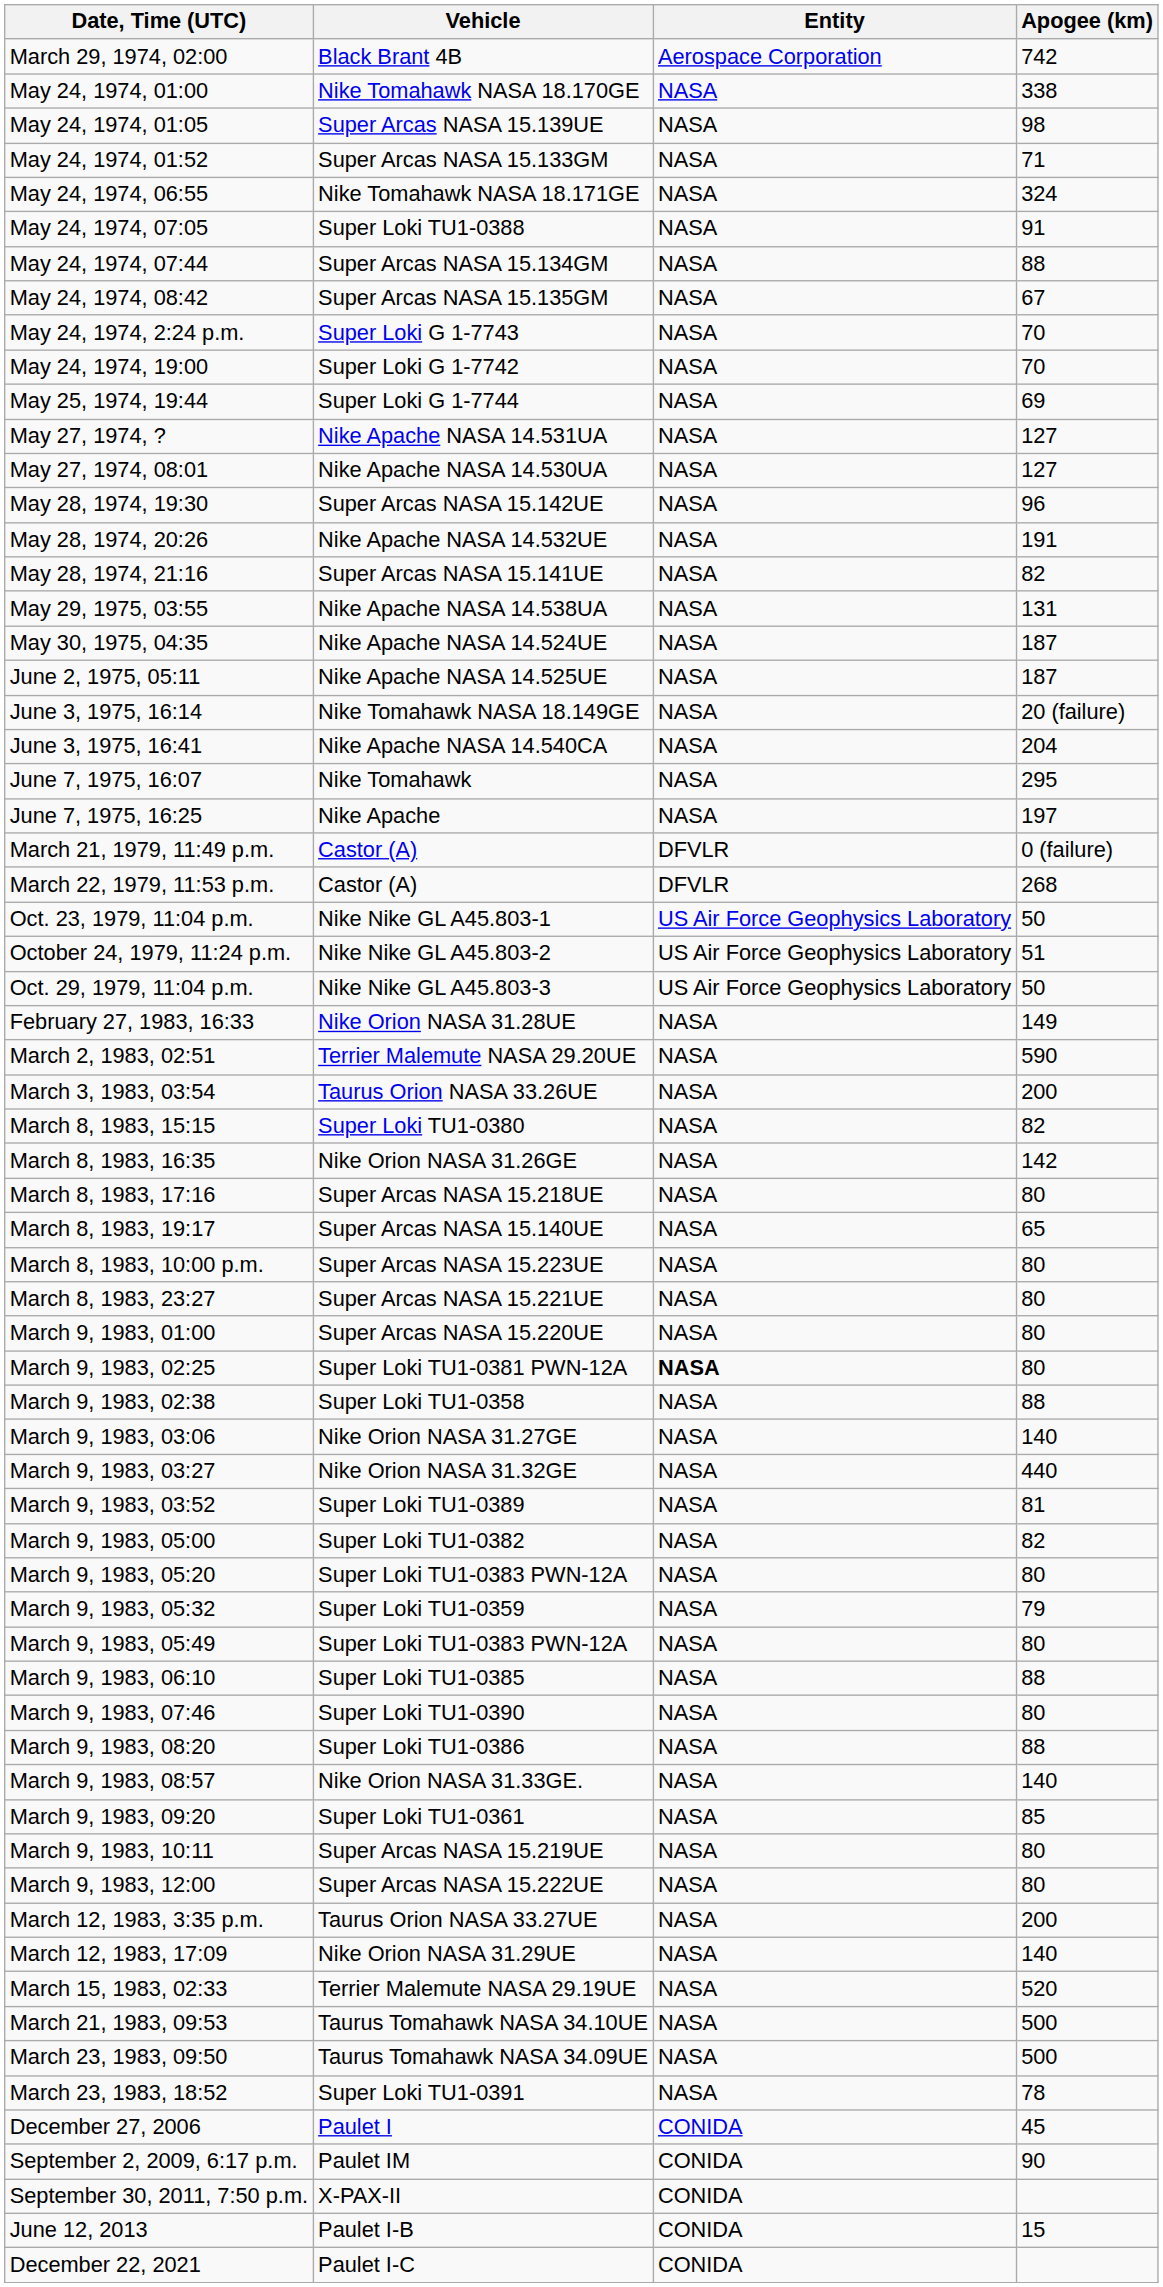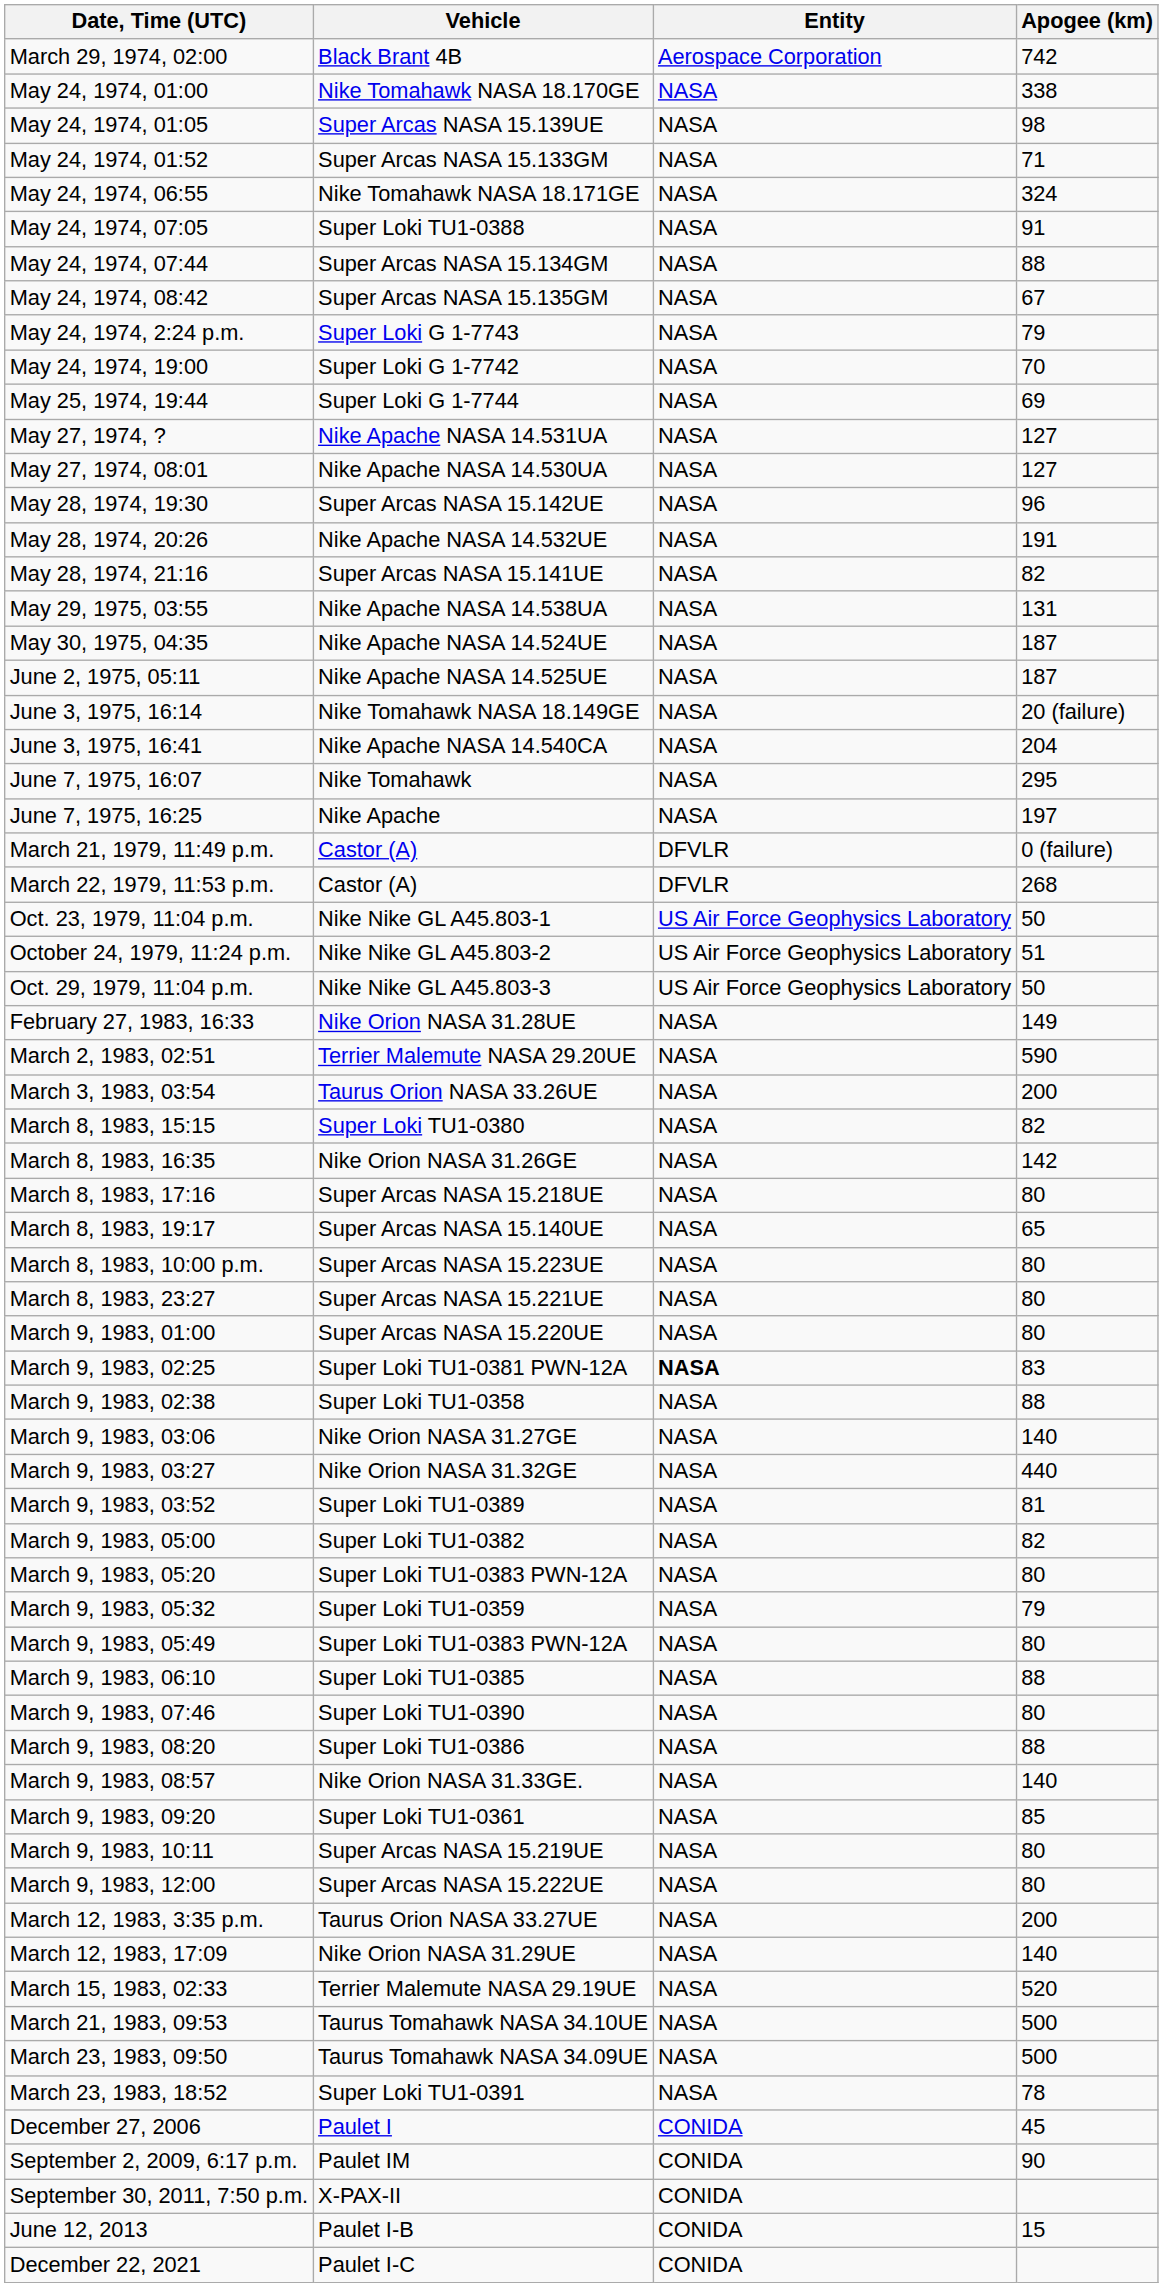 <table class="wikitable sortable">
 <tr>
 <th>Date, Time (UTC)</th>
 <th>Vehicle</th>
 <th>Entity</th>
 <th>Apogee (km)</th>
 </tr>
 <tr>
 <td>March 29, 1974, 02:00</td>
 <td><a href='#'>Black Brant</a> 4B</td>
 <td><a href='#'>Aerospace Corporation</a></td>
 <td>742</td>
 </tr>
 <tr>
 <td>May 24, 1974, 01:00</td>
 <td><a href='#'>Nike Tomahawk</a> NASA 18.170GE</td>
 <td><a href='#'>NASA</a></td>
 <td>338</td>
 </tr>
 <tr>
 <td>May 24, 1974, 01:05</td>
 <td><a href='#'>Super Arcas</a> NASA 15.139UE</td>
 <td>NASA</td>
 <td>98</td>
 </tr>
 <tr>
 <td>May 24, 1974, 01:52</td>
 <td>Super Arcas NASA 15.133GM</td>
 <td>NASA</td>
 <td>71</td>
 </tr>
 <tr>
 <td>May 24, 1974, 06:55</td>
 <td>Nike Tomahawk NASA 18.171GE</td>
 <td>NASA</td>
 <td>324</td>
 </tr>
 <tr>
 <td>May 24, 1974, 07:05</td>
 <td>Super Loki TU1-0388</td>
 <td>NASA</td>
 <td>91</td>
 </tr>
 <tr>
 <td>May 24, 1974, 07:44</td>
 <td>Super Arcas NASA 15.134GM</td>
 <td>NASA</td>
 <td>88</td>
 </tr>
 <tr>
 <td>May 24, 1974, 08:42</td>
 <td>Super Arcas NASA 15.135GM</td>
 <td>NASA</td>
 <td>67</td>
 </tr>
 <tr>
 <td>May 24, 1974, 2:24 p.m.</td>
 <td><a href='#'>Super Loki</a> G 1-7743</td>
 <td>NASA</td>
-<td>70</td>
+<td>79</td>
 </tr>
 <tr>
 <td>May 24, 1974, 19:00</td>
 <td>Super Loki G 1-7742</td>
 <td>NASA</td>
 <td>70</td>
 </tr>
 <tr>
 <td>May 25, 1974, 19:44</td>
 <td>Super Loki G 1-7744</td>
 <td>NASA</td>
 <td>69</td>
 </tr>
 <tr>
 <td>May 27, 1974, ?</td>
 <td><a href='#'>Nike Apache</a> NASA 14.531UA</td>
 <td>NASA</td>
 <td>127</td>
 </tr>
 <tr>
 <td>May 27, 1974, 08:01</td>
 <td>Nike Apache NASA 14.530UA</td>
 <td>NASA</td>
 <td>127</td>
 </tr>
 <tr>
 <td>May 28, 1974, 19:30</td>
 <td>Super Arcas NASA 15.142UE</td>
 <td>NASA</td>
 <td>96</td>
 </tr>
 <tr>
 <td>May 28, 1974, 20:26</td>
 <td>Nike Apache NASA 14.532UE</td>
 <td>NASA</td>
 <td>191</td>
 </tr>
 <tr>
 <td>May 28, 1974, 21:16</td>
 <td>Super Arcas NASA 15.141UE</td>
 <td>NASA</td>
 <td>82</td>
 </tr>
 <tr>
 <td>May 29, 1975, 03:55</td>
 <td>Nike Apache NASA 14.538UA</td>
 <td>NASA</td>
 <td>131</td>
 </tr>
 <tr>
 <td>May 30, 1975, 04:35</td>
 <td>Nike Apache NASA 14.524UE</td>
 <td>NASA</td>
 <td>187</td>
 </tr>
 <tr>
 <td>June 2, 1975, 05:11</td>
 <td>Nike Apache NASA 14.525UE</td>
 <td>NASA</td>
 <td>187</td>
 </tr>
 <tr>
 <td>June 3, 1975, 16:14</td>
 <td>Nike Tomahawk NASA 18.149GE</td>
 <td>NASA</td>
 <td>20 (failure)</td>
 </tr>
 <tr>
 <td>June 3, 1975, 16:41</td>
 <td>Nike Apache NASA 14.540CA</td>
 <td>NASA</td>
 <td>204</td>
 </tr>
 <tr>
 <td>June 7, 1975, 16:07</td>
 <td>Nike Tomahawk</td>
 <td>NASA</td>
 <td>295</td>
 </tr>
 <tr>
 <td>June 7, 1975, 16:25</td>
 <td>Nike Apache</td>
 <td>NASA</td>
 <td>197</td>
 </tr>
 <tr>
 <td>March 21, 1979, 11:49 p.m.</td>
 <td><a href='#'>Castor (A)</a></td>
 <td>DFVLR</td>
 <td>0 (failure)</td>
 </tr>
 <tr>
 <td>March 22, 1979, 11:53 p.m.</td>
 <td>Castor (A)</td>
 <td>DFVLR</td>
 <td>268</td>
 </tr>
 <tr>
 <td>Oct. 23, 1979, 11:04 p.m.</td>
 <td>Nike Nike GL A45.803-1</td>
 <td><a href='#'>US Air Force Geophysics Laboratory</a></td>
 <td>50</td>
 </tr>
 <tr>
 <td>October 24, 1979, 11:24 p.m.</td>
 <td>Nike Nike GL A45.803-2</td>
 <td>US Air Force Geophysics Laboratory</td>
 <td>51</td>
 </tr>
 <tr>
 <td>Oct. 29, 1979, 11:04 p.m.</td>
 <td>Nike Nike GL A45.803-3</td>
 <td>US Air Force Geophysics Laboratory</td>
 <td>50</td>
 </tr>
 <tr>
 <td>February 27, 1983, 16:33</td>
 <td><a href='#'>Nike Orion</a> NASA 31.28UE</td>
 <td>NASA</td>
 <td>149</td>
 </tr>
 <tr>
 <td>March 2, 1983, 02:51</td>
 <td><a href='#'>Terrier Malemute</a> NASA 29.20UE</td>
 <td>NASA</td>
 <td>590</td>
 </tr>
 <tr>
 <td>March 3, 1983, 03:54</td>
 <td><a href='#'>Taurus Orion</a> NASA 33.26UE</td>
 <td>NASA</td>
 <td>200</td>
 </tr>
 <tr>
 <td>March 8, 1983, 15:15</td>
 <td><a href='#'>Super Loki</a> TU1-0380</td>
 <td>NASA</td>
 <td>82</td>
 </tr>
 <tr>
 <td>March 8, 1983, 16:35</td>
 <td>Nike Orion NASA 31.26GE</td>
 <td>NASA</td>
 <td>142</td>
 </tr>
 <tr>
 <td>March 8, 1983, 17:16</td>
 <td>Super Arcas NASA 15.218UE</td>
 <td>NASA</td>
 <td>80</td>
 </tr>
 <tr>
 <td>March 8, 1983, 19:17</td>
 <td>Super Arcas NASA 15.140UE</td>
 <td>NASA</td>
 <td>65</td>
 </tr>
 <tr>
 <td>March 8, 1983, 10:00 p.m.</td>
 <td>Super Arcas NASA 15.223UE</td>
 <td>NASA</td>
 <td>80</td>
 </tr>
 <tr>
 <td>March 8, 1983, 23:27</td>
 <td>Super Arcas NASA 15.221UE</td>
 <td>NASA</td>
 <td>80</td>
 </tr>
 <tr>
 <td>March 9, 1983, 01:00</td>
 <td>Super Arcas NASA 15.220UE</td>
 <td>NASA</td>
 <td>80</td>
 </tr>
 <tr>
 <td>March 9, 1983, 02:25</td>
 <td>Super Loki TU1-0381 PWN-12A</td>
 <td><strong>NASA</strong></td>
-<td>80</td>
+<td>83</td>
 </tr>
 <tr>
 <td>March 9, 1983, 02:38</td>
 <td>Super Loki TU1-0358</td>
 <td>NASA</td>
 <td>88</td>
 </tr>
 <tr>
 <td>March 9, 1983, 03:06</td>
 <td>Nike Orion NASA 31.27GE</td>
 <td>NASA</td>
 <td>140</td>
 </tr>
 <tr>
 <td>March 9, 1983, 03:27</td>
 <td>Nike Orion NASA 31.32GE</td>
 <td>NASA</td>
 <td>440</td>
 </tr>
 <tr>
 <td>March 9, 1983, 03:52</td>
 <td>Super Loki TU1-0389</td>
 <td>NASA</td>
 <td>81</td>
 </tr>
 <tr>
 <td>March 9, 1983, 05:00</td>
 <td>Super Loki TU1-0382</td>
 <td>NASA</td>
 <td>82</td>
 </tr>
 <tr>
 <td>March 9, 1983, 05:20</td>
 <td>Super Loki TU1-0383 PWN-12A</td>
 <td>NASA</td>
 <td>80</td>
 </tr>
 <tr>
 <td>March 9, 1983, 05:32</td>
 <td>Super Loki TU1-0359</td>
 <td>NASA</td>
 <td>79</td>
 </tr>
 <tr>
 <td>March 9, 1983, 05:49</td>
 <td>Super Loki TU1-0383 PWN-12A</td>
 <td>NASA</td>
 <td>80</td>
 </tr>
 <tr>
 <td>March 9, 1983, 06:10</td>
 <td>Super Loki TU1-0385</td>
 <td>NASA</td>
 <td>88</td>
 </tr>
 <tr>
 <td>March 9, 1983, 07:46</td>
 <td>Super Loki TU1-0390</td>
 <td>NASA</td>
 <td>80</td>
 </tr>
 <tr>
 <td>March 9, 1983, 08:20</td>
 <td>Super Loki TU1-0386</td>
 <td>NASA</td>
 <td>88</td>
 </tr>
 <tr>
 <td>March 9, 1983, 08:57</td>
 <td>Nike Orion NASA 31.33GE.</td>
 <td>NASA</td>
 <td>140</td>
 </tr>
 <tr>
 <td>March 9, 1983, 09:20</td>
 <td>Super Loki TU1-0361</td>
 <td>NASA</td>
 <td>85</td>
 </tr>
 <tr>
 <td>March 9, 1983, 10:11</td>
 <td>Super Arcas NASA 15.219UE</td>
 <td>NASA</td>
 <td>80</td>
 </tr>
 <tr>
 <td>March 9, 1983, 12:00</td>
 <td>Super Arcas NASA 15.222UE</td>
 <td>NASA</td>
 <td>80</td>
 </tr>
 <tr>
 <td>March 12, 1983, 3:35 p.m.</td>
 <td>Taurus Orion NASA 33.27UE</td>
 <td>NASA</td>
 <td>200</td>
 </tr>
 <tr>
 <td>March 12, 1983, 17:09</td>
 <td>Nike Orion NASA 31.29UE</td>
 <td>NASA</td>
 <td>140</td>
 </tr>
 <tr>
 <td>March 15, 1983, 02:33</td>
 <td>Terrier Malemute NASA 29.19UE</td>
 <td>NASA</td>
 <td>520</td>
 </tr>
 <tr>
 <td>March 21, 1983, 09:53</td>
 <td>Taurus Tomahawk NASA 34.10UE</td>
 <td>NASA</td>
 <td>500</td>
 </tr>
 <tr>
 <td>March 23, 1983, 09:50</td>
 <td>Taurus Tomahawk NASA 34.09UE</td>
 <td>NASA</td>
 <td>500</td>
 </tr>
 <tr>
 <td>March 23, 1983, 18:52</td>
 <td>Super Loki TU1-0391</td>
 <td>NASA</td>
 <td>78</td>
 </tr>
 <tr>
 <td>December 27, 2006</td>
 <td><a href='#'>Paulet I</a></td>
 <td><a href='#'>CONIDA</a></td>
 <td>45</td>
 </tr>
 <tr>
 <td>September 2, 2009, 6:17 p.m.</td>
 <td>Paulet IM</td>
 <td>CONIDA</td>
 <td>90</td>
 </tr>
 <tr>
 <td>September 30, 2011, 7:50 p.m.</td>
 <td>X-PAX-II</td>
 <td>CONIDA</td>
 <td></td>
 </tr>
 <tr>
 <td>June 12, 2013</td>
 <td>Paulet I-B</td>
 <td>CONIDA</td>
 <td>15</td>
 </tr>
 <tr>
 <td>December 22, 2021</td>
 <td>Paulet I-C</td>
 <td>CONIDA</td>
 <td></td>
 </tr>
 </table>
